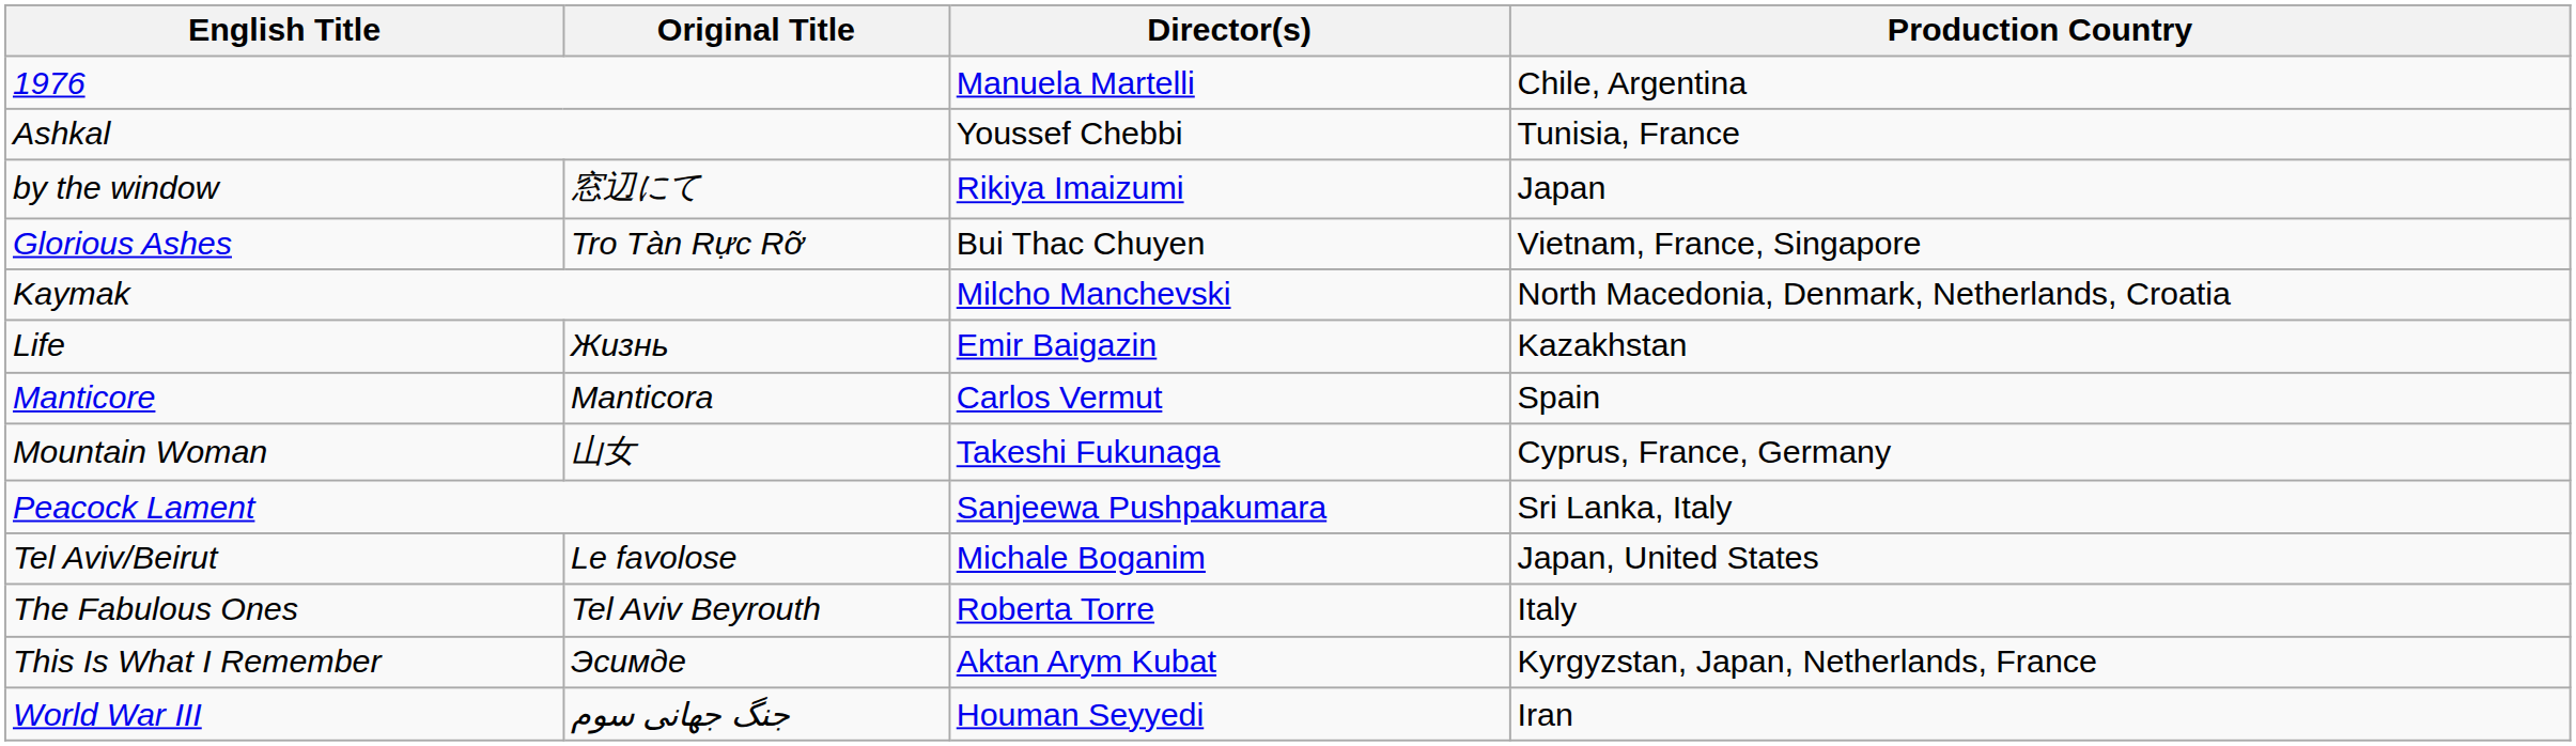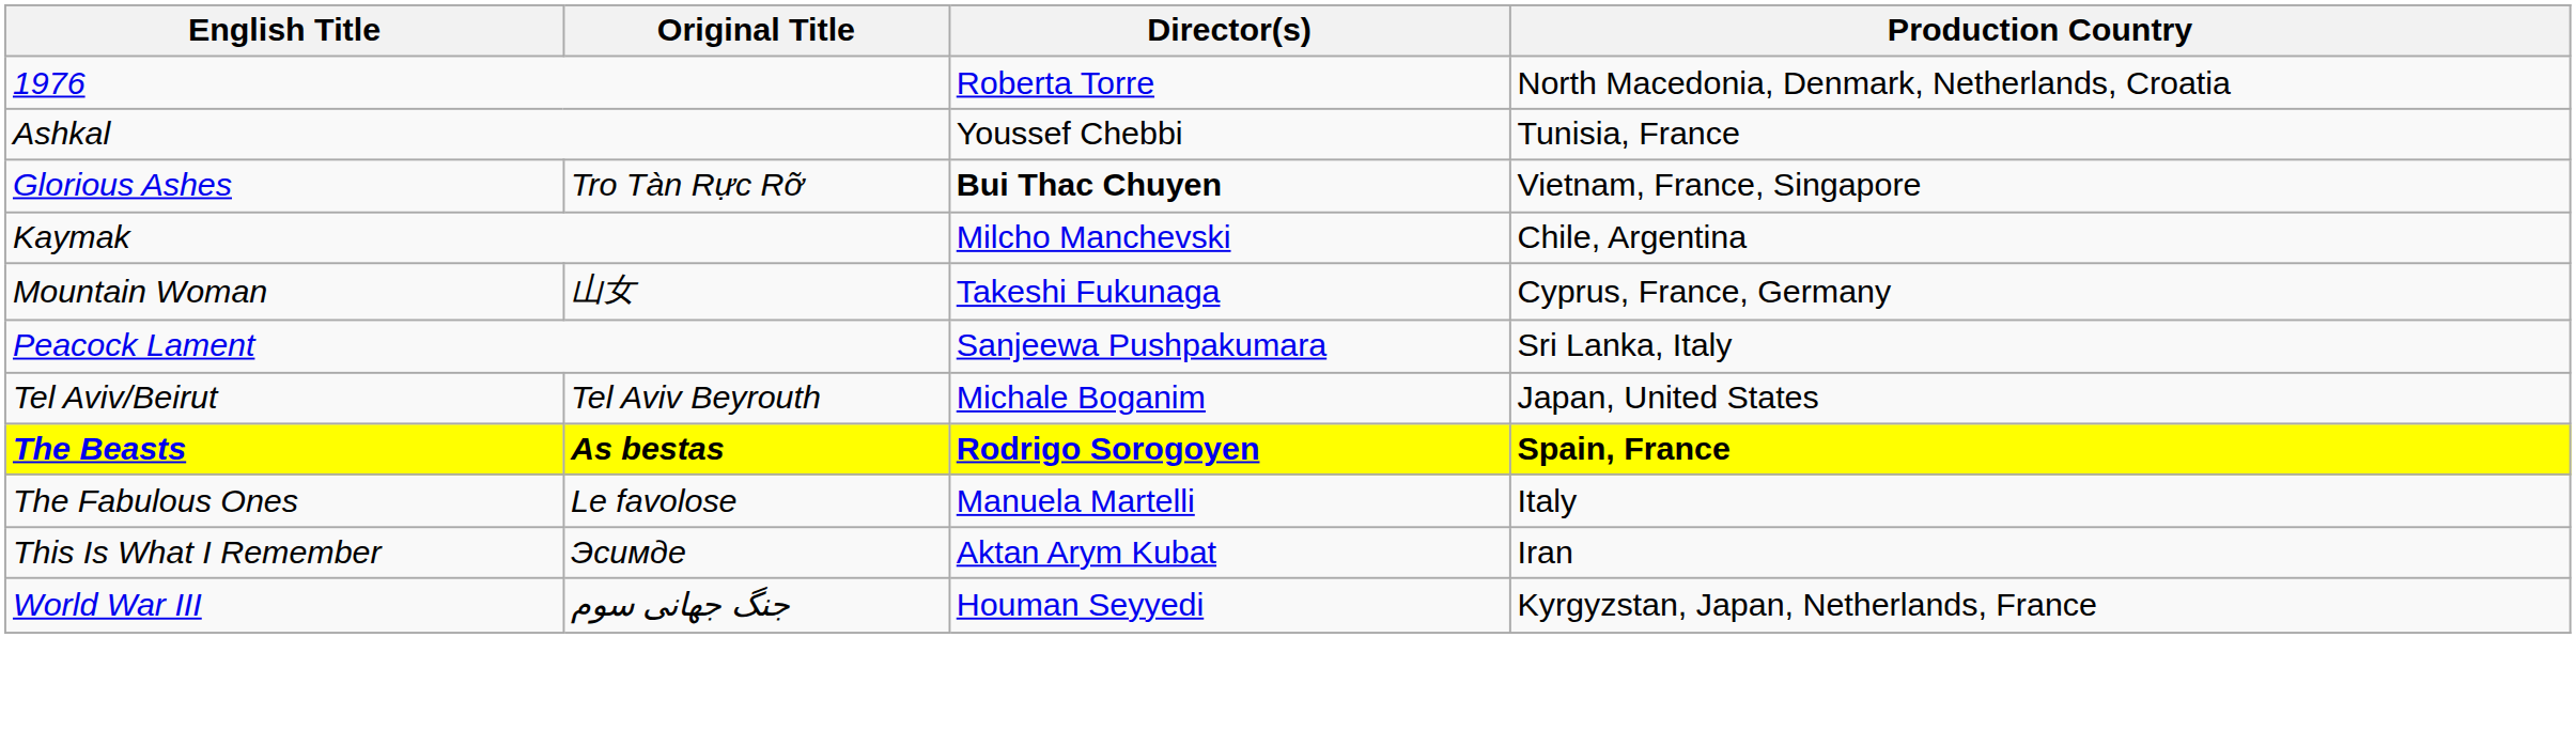 <table class="sortable wikitable" style="width:100%; margin-bottom:4px">
 <tr>
 <th>English Title</th>
 <th>Original Title</th>
 <th>Director(s)</th>
 <th>Production Country</th>
 </tr>
 <tr>
 <td colspan="2"><em><a href='#'>1976</a></em></td>
-<td><a href='#'>Manuela Martelli</a></td>
-<td>Chile, Argentina</td>
+<td><a href='#'>Roberta Torre</a></td>
+<td>North Macedonia, Denmark, Netherlands, Croatia</td>
 </tr>
 <tr>
 <td colspan="2"><em>Ashkal</em></td>
 <td>Youssef Chebbi</td>
 <td>Tunisia, France</td>
 </tr>
 <tr>
-<td><em>by the window</em></td>
-<td><em>窓辺にて</em></td>
-<td><a href='#'>Rikiya Imaizumi</a></td>
-<td>Japan</td>
-</tr>
-<tr>
 <td><em><a href='#'>Glorious Ashes</a></em></td>
 <td><em>Tro Tàn Rực Rỡ</em></td>
-<td>Bui Thac Chuyen</td>
+<td><strong>Bui Thac Chuyen</strong></td>
 <td>Vietnam, France, Singapore</td>
 </tr>
 <tr>
 <td colspan="2"><em>Kaymak</em></td>
 <td><a href='#'>Milcho Manchevski</a></td>
-<td>North Macedonia, Denmark, Netherlands, Croatia</td>
-</tr>
-<tr>
-<td><em> Life </em></td>
-<td><em>Жизнь</em></td>
-<td><a href='#'>Emir Baigazin</a></td>
-<td>Kazakhstan</td>
-</tr>
-<tr>
-<td><em><a href='#'>Manticore</a></em></td>
-<td><em>Manticora</em></td>
-<td><a href='#'>Carlos Vermut</a></td>
-<td>Spain</td>
+<td>Chile, Argentina</td>
 </tr>
 <tr>
 <td><em>Mountain Woman</em></td>
 <td><em>山女</em></td>
 <td><a href='#'>Takeshi Fukunaga</a></td>
 <td>Cyprus, France, Germany</td>
 </tr>
 <tr>
 <td colspan="2"><em><a href='#'>Peacock Lament</a></em></td>
 <td><a href='#'>Sanjeewa Pushpakumara</a></td>
 <td>Sri Lanka, Italy</td>
 </tr>
 <tr>
 <td><em>Tel Aviv/Beirut</em></td>
-<td><em>Le favolose</em></td>
+<td><em>Tel Aviv Beyrouth</em></td>
 <td><a href='#'>Michale Boganim</a></td>
 <td>Japan, United States</td>
 </tr>
+<tr style="background:#FFFF00;">
+<td><strong><em><a href='#'>The Beasts</a></em></strong></td>
+<td><strong><em>As bestas</em></strong></td>
+<td><strong><a href='#'>Rodrigo Sorogoyen</a></strong></td>
+<td><strong> Spain, France</strong></td>
+</tr>
 <tr>
 <td><em>The Fabulous Ones</em></td>
-<td><em>Tel Aviv Beyrouth</em></td>
-<td><a href='#'>Roberta Torre</a></td>
+<td><em>Le favolose</em></td>
+<td><a href='#'>Manuela Martelli</a></td>
 <td>Italy</td>
 </tr>
 <tr>
 <td><em>This Is What I Remember</em></td>
 <td><em>Эсимде</em></td>
 <td><a href='#'>Aktan Arym Kubat</a></td>
-<td>Kyrgyzstan, Japan, Netherlands, France</td>
+<td>Iran</td>
 </tr>
 <tr>
 <td><em><a href='#'>World War III</a></em></td>
 <td><em>جنگ جهانی سوم</em></td>
 <td><a href='#'>Houman Seyyedi</a></td>
-<td>Iran</td>
+<td>Kyrgyzstan, Japan, Netherlands, France</td>
 </tr>
 </table>
